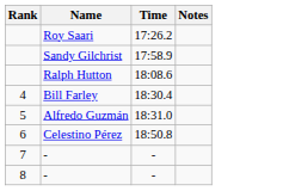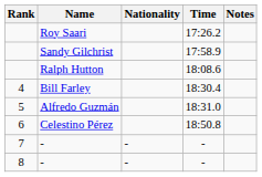 <table class="wikitable sortable" style="text-align:center">
 <tr>
 <th>Rank</th>
 <th>Name</th>
+<th>Nationality</th>
 <th>Time</th>
 <th>Notes</th>
 </tr>
 <tr>
 <td></td>
 <td align=left><a href='#'>Roy Saari</a></td>
+<td align=left></td>
 <td>17:26.2</td>
 <td></td>
 </tr>
 <tr>
 <td></td>
 <td align=left><a href='#'>Sandy Gilchrist</a></td>
+<td align=left></td>
 <td>17:58.9</td>
 <td></td>
 </tr>
 <tr>
 <td></td>
 <td align=left><a href='#'>Ralph Hutton</a></td>
+<td align=left></td>
 <td>18:08.6</td>
 <td></td>
 </tr>
 <tr>
 <td>4</td>
 <td align=left><a href='#'>Bill Farley</a></td>
+<td align=left></td>
 <td>18:30.4</td>
 <td></td>
 </tr>
 <tr>
 <td>5</td>
 <td align=left><a href='#'>Alfredo Guzmán</a></td>
+<td align=left></td>
 <td>18:31.0</td>
 <td></td>
 </tr>
 <tr>
 <td>6</td>
 <td align=left><a href='#'>Celestino Pérez</a></td>
+<td align=left></td>
 <td>18:50.8</td>
 <td></td>
 </tr>
 <tr>
 <td>7</td>
+<td align=left>-</td>
 <td align=left>-</td>
 <td>-</td>
 <td></td>
 </tr>
 <tr>
 <td>8</td>
 <td align=left>-</td>
+<td align=left>-</td>
 <td>-</td>
 <td></td>
 </tr>
 </table>
